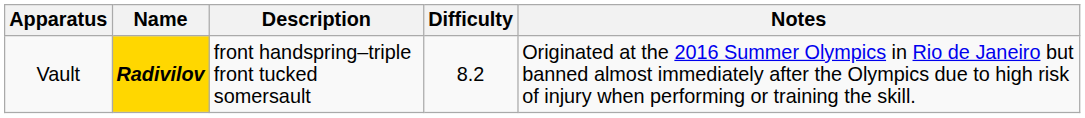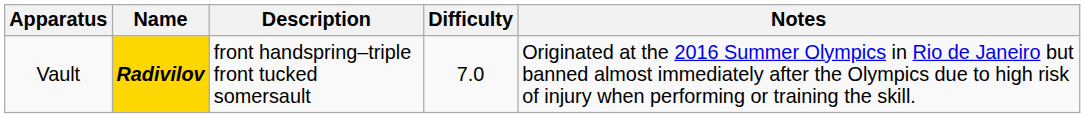 <table class="wikitable">
 <tr>
 <th>Apparatus</th>
 <th>Name</th>
 <th>Description</th>
 <th>Difficulty</th>
 <th>Notes</th>
 </tr>
 <tr>
 <td align=center>Vault</td>
 <td style="background: gold;"><strong><em>Radivilov</em></strong></td>
 <td>front handspring–triple front tucked somersault</td>
-<td align=center>8.2</td>
+<td align=center>7.0</td>
 <td>Originated at the <a href='#'>2016 Summer Olympics</a> in <a href='#'>Rio de Janeiro</a> but banned almost immediately after the Olympics due to high risk of injury when performing or training the skill.</td>
 </tr>
 </table>
